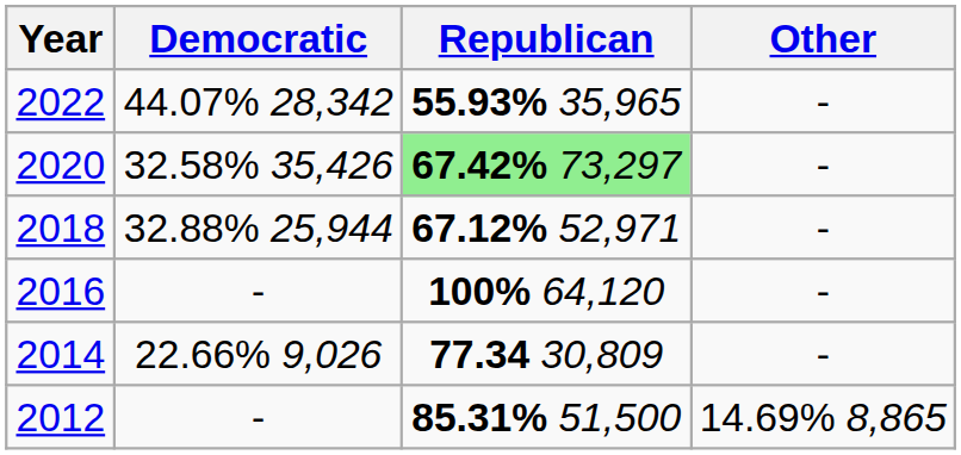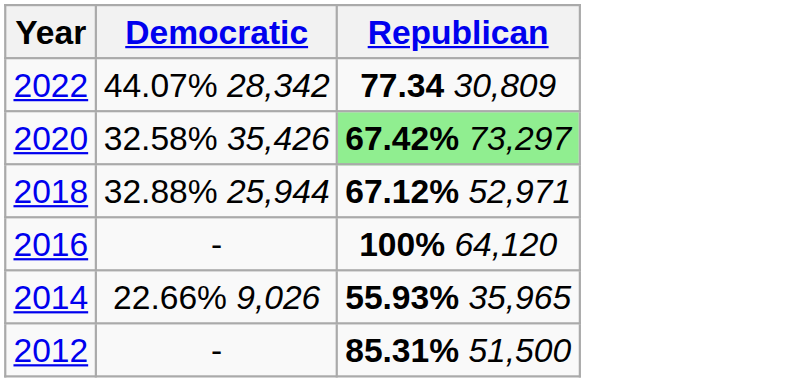 <table class="wikitable" style="float:center; margin:1em; font-size:95%;">
 <tr>
 <th>Year</th>
 <th><a href='#'>Democratic</a></th>
 <th><a href='#'>Republican</a></th>
-<th><a href='#'>Other</a></th>
 </tr>
 <tr>
 <td align="center" ><a href='#'>2022</a></td>
 <td align="center" >44.07% <em>28,342</em></td>
-<td align="center" ><strong>55.93%</strong> <em>35,965</em></td>
-<td align="center" >-</td>
+<td align="center" ><strong>77.34</strong> <em>30,809</em></td>
 </tr>
 <tr>
 <td align="center" ><a href='#'>2020</a></td>
 <td align="center" >32.58% <em>35,426</em></td>
 <td align="center"  style="background: lightgreen;"><strong>67.42%</strong> <em>73,297</em></td>
-<td align="center" >-</td>
 </tr>
 <tr>
 <td align="center" ><a href='#'>2018</a></td>
 <td align="center" >32.88% <em>25,944</em></td>
 <td align="center" ><strong>67.12%</strong> <em>52,971</em></td>
-<td align="center" >-</td>
 </tr>
 <tr>
 <td align="center" ><a href='#'>2016</a></td>
 <td align="center" >-</td>
 <td align="center" ><strong>100%</strong> <em>64,120</em></td>
-<td align="center" >-</td>
 </tr>
 <tr>
 <td align="center" ><a href='#'>2014</a></td>
 <td align="center" >22.66% <em>9,026</em></td>
-<td align="center" ><strong>77.34</strong> <em>30,809</em></td>
-<td align="center" >-</td>
+<td align="center" ><strong>55.93%</strong> <em>35,965</em></td>
 </tr>
 <tr>
 <td align="center" ><a href='#'>2012</a></td>
 <td align="center" >-</td>
 <td align="center" ><strong>85.31%</strong> <em>51,500</em></td>
-<td align="center" >14.69% <em>8,865</em></td>
 </tr>
 </table>
